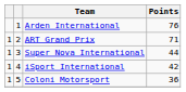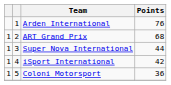 <table class="wikitable" style="font-size: 85%;">
 <tr>
 <th></th>
 <th></th>
 <th>Team</th>
 <th>Points</th>
 </tr>
 <tr>
 <td align="left"></td>
 <td align="center">1</td>
 <td> <a href='#'>Arden International</a></td>
 <td align="right">76</td>
 </tr>
 <tr>
 <td align="left"> 1</td>
 <td align="center">2</td>
 <td> <a href='#'>ART Grand Prix</a></td>
-<td align="right">71</td>
+<td align="right">68</td>
 </tr>
 <tr>
 <td align="left"> 1</td>
 <td align="center">3</td>
 <td> <a href='#'>Super Nova International</a></td>
 <td align="right">44</td>
 </tr>
 <tr>
 <td align="left"> 1</td>
 <td align="center">4</td>
 <td> <a href='#'>iSport International</a></td>
 <td align="right">42</td>
 </tr>
 <tr>
 <td align="left"> 1</td>
 <td align="center">5</td>
 <td> <a href='#'>Coloni Motorsport</a></td>
 <td align="right">36</td>
 </tr>
 <tr>
 </tr>
 </table>
